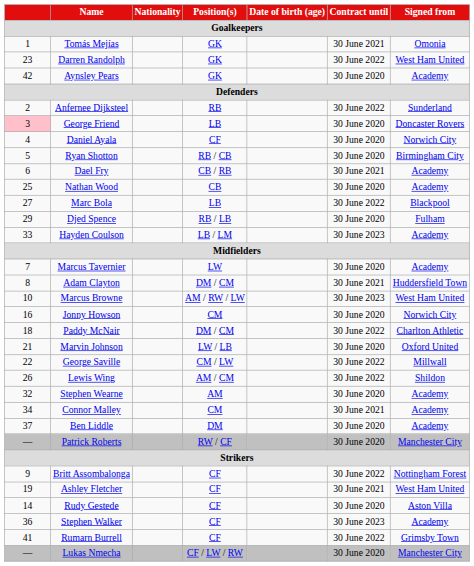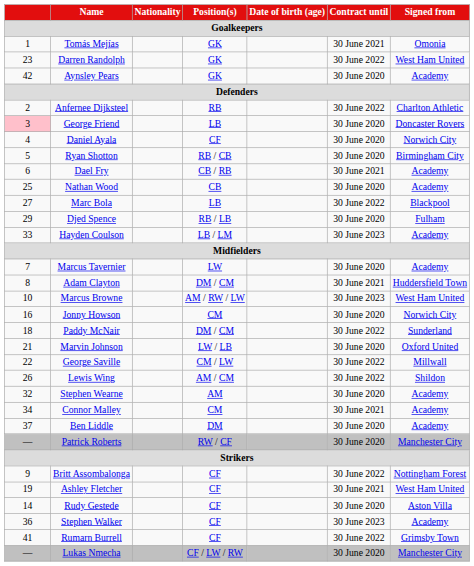 <table class="wikitable" style="text-align:center; font-size:90%;">
 <tr>
 <th style="background:#E20E0E; color:white; text-align:center; width:10%"></th>
 <th style="background:#E20E0E; color:white; text-align:center;">Name</th>
 <th style="background:#E20E0E; color:white; text-align:center;">Nationality</th>
 <th style="background:#E20E0E; color:white; text-align:center;">Position(s)</th>
 <th style="background:#E20E0E; color:white; text-align:center;">Date of birth (age)</th>
 <th style="background:#E20E0E; color:white; text-align:center;">Contract until</th>
 <th style="background:#E20E0E; color:white; text-align:center;">Signed from</th>
 </tr>
 <tr>
 <th colspan="7" style="background:#dcdcdc; text-align:center">Goalkeepers</th>
 </tr>
 <tr>
 <td>1</td>
 <td><a href='#'>Tomás Mejías</a></td>
 <td></td>
 <td><a href='#'>GK</a></td>
 <td></td>
 <td>30 June 2021</td>
 <td> <a href='#'>Omonia</a></td>
 </tr>
 <tr>
 <td>23</td>
 <td><a href='#'>Darren Randolph</a></td>
 <td></td>
 <td><a href='#'>GK</a></td>
 <td></td>
 <td>30 June 2022</td>
 <td><a href='#'>West Ham United</a></td>
 </tr>
 <tr>
 <td>42</td>
 <td><a href='#'>Aynsley Pears</a></td>
 <td></td>
 <td><a href='#'>GK</a></td>
 <td></td>
 <td>30 June 2020</td>
 <td><a href='#'>Academy</a></td>
 </tr>
 <tr>
 <th colspan="7" style="background:#dcdcdc; text-align:center">Defenders</th>
 </tr>
 <tr>
 <td>2</td>
 <td><a href='#'>Anfernee Dijksteel</a></td>
 <td></td>
 <td><a href='#'>RB</a></td>
 <td></td>
 <td>30 June 2022</td>
-<td><a href='#'>Sunderland</a></td>
+<td><a href='#'>Charlton Athletic</a></td>
 </tr>
 <tr>
 <td style="background: pink;">3</td>
 <td><a href='#'>George Friend</a> </td>
 <td></td>
 <td><a href='#'>LB</a></td>
 <td></td>
 <td>30 June 2020</td>
 <td><a href='#'>Doncaster Rovers</a></td>
 </tr>
 <tr>
 <td>4</td>
 <td><a href='#'>Daniel Ayala</a></td>
 <td></td>
 <td><a href='#'>CF</a></td>
 <td></td>
 <td>30 June 2020</td>
 <td><a href='#'>Norwich City</a></td>
 </tr>
 <tr>
 <td>5</td>
 <td><a href='#'>Ryan Shotton</a></td>
 <td></td>
 <td><a href='#'>RB</a> / <a href='#'>CB</a></td>
 <td></td>
 <td>30 June 2020</td>
 <td><a href='#'>Birmingham City</a></td>
 </tr>
 <tr>
 <td>6</td>
 <td><a href='#'>Dael Fry</a></td>
 <td></td>
 <td><a href='#'>CB</a> / <a href='#'>RB</a></td>
 <td></td>
 <td>30 June 2021</td>
 <td><a href='#'>Academy</a></td>
 </tr>
 <tr>
 <td>25</td>
 <td><a href='#'>Nathan Wood</a></td>
 <td></td>
 <td><a href='#'>CB</a></td>
 <td></td>
 <td>30 June 2020</td>
 <td><a href='#'>Academy</a></td>
 </tr>
 <tr>
 <td>27</td>
 <td><a href='#'>Marc Bola</a></td>
 <td></td>
 <td><a href='#'>LB</a></td>
 <td></td>
 <td>30 June 2022</td>
 <td><a href='#'>Blackpool</a></td>
 </tr>
 <tr>
 <td>29</td>
 <td><a href='#'>Djed Spence</a></td>
 <td></td>
 <td><a href='#'>RB</a> / <a href='#'>LB</a></td>
 <td></td>
 <td>30 June 2020</td>
 <td><a href='#'>Fulham</a></td>
 </tr>
 <tr>
 <td>33</td>
 <td><a href='#'>Hayden Coulson</a></td>
 <td></td>
 <td><a href='#'>LB</a> / <a href='#'>LM</a></td>
 <td></td>
 <td>30 June 2023</td>
 <td><a href='#'>Academy</a></td>
 </tr>
 <tr>
 <th colspan="7" style="background:#dcdcdc; text-align:center">Midfielders</th>
 </tr>
 <tr>
 <td>7</td>
 <td><a href='#'>Marcus Tavernier</a></td>
 <td></td>
 <td><a href='#'>LW</a></td>
 <td></td>
 <td>30 June 2020</td>
 <td><a href='#'>Academy</a></td>
 </tr>
 <tr>
 <td>8</td>
 <td><a href='#'>Adam Clayton</a></td>
 <td></td>
 <td><a href='#'>DM</a> / <a href='#'>CM</a></td>
 <td></td>
 <td>30 June 2021</td>
 <td><a href='#'>Huddersfield Town</a></td>
 </tr>
 <tr>
 <td>10</td>
 <td><a href='#'>Marcus Browne</a></td>
 <td></td>
 <td><a href='#'>AM</a> / <a href='#'>RW</a> / <a href='#'>LW</a></td>
 <td></td>
 <td>30 June 2023</td>
 <td><a href='#'>West Ham United</a></td>
 </tr>
 <tr>
 <td>16</td>
 <td><a href='#'>Jonny Howson</a></td>
 <td></td>
 <td><a href='#'>CM</a></td>
 <td></td>
 <td>30 June 2020</td>
 <td><a href='#'>Norwich City</a></td>
 </tr>
 <tr>
 <td>18</td>
 <td><a href='#'>Paddy McNair</a></td>
 <td></td>
 <td><a href='#'>DM</a> / <a href='#'>CM</a></td>
 <td></td>
 <td>30 June 2022</td>
-<td><a href='#'>Charlton Athletic</a></td>
+<td><a href='#'>Sunderland</a></td>
 </tr>
 <tr>
 <td>21</td>
 <td><a href='#'>Marvin Johnson</a></td>
 <td></td>
 <td><a href='#'>LW</a> / <a href='#'>LB</a></td>
 <td></td>
 <td>30 June 2020</td>
 <td><a href='#'>Oxford United</a></td>
 </tr>
 <tr>
 <td>22</td>
 <td><a href='#'>George Saville</a></td>
 <td></td>
 <td><a href='#'>CM</a> / <a href='#'>LW</a></td>
 <td></td>
 <td>30 June 2022</td>
 <td><a href='#'>Millwall</a></td>
 </tr>
 <tr>
 <td>26</td>
 <td><a href='#'>Lewis Wing</a></td>
 <td></td>
 <td><a href='#'>AM</a> / <a href='#'>CM</a></td>
 <td></td>
 <td>30 June 2022</td>
 <td><a href='#'>Shildon</a></td>
 </tr>
 <tr>
 <td>32</td>
 <td><a href='#'>Stephen Wearne</a></td>
 <td></td>
 <td><a href='#'>AM</a></td>
 <td></td>
 <td>30 June 2020</td>
 <td><a href='#'>Academy</a></td>
 </tr>
 <tr>
 <td>34</td>
 <td><a href='#'>Connor Malley</a></td>
 <td></td>
 <td><a href='#'>CM</a></td>
 <td></td>
 <td>30 June 2021</td>
 <td><a href='#'>Academy</a></td>
 </tr>
 <tr>
 <td>37</td>
 <td><a href='#'>Ben Liddle</a></td>
 <td></td>
 <td><a href='#'>DM</a></td>
 <td></td>
 <td>30 June 2020</td>
 <td><a href='#'>Academy</a></td>
 </tr>
 <tr>
 <td style="background:#C0C0C0;">—</td>
 <td style="background:#C0C0C0;"><a href='#'>Patrick Roberts</a></td>
 <td style="background:#C0C0C0;"></td>
 <td style="background:#C0C0C0;"><a href='#'>RW</a> / <a href='#'>CF</a></td>
 <td style="background:#C0C0C0;"></td>
 <td style="background:#C0C0C0;">30 June 2020</td>
 <td style="background:#C0C0C0;"><a href='#'>Manchester City</a></td>
 </tr>
 <tr>
 <th colspan="7" style="background:#dcdcdc; text-align:center">Strikers</th>
 </tr>
 <tr>
 <td>9</td>
 <td><a href='#'>Britt Assombalonga</a></td>
 <td></td>
 <td><a href='#'>CF</a></td>
 <td></td>
 <td>30 June 2022</td>
 <td><a href='#'>Nottingham Forest</a></td>
 </tr>
 <tr>
 <td>19</td>
 <td><a href='#'>Ashley Fletcher</a></td>
 <td></td>
 <td><a href='#'>CF</a></td>
 <td></td>
 <td>30 June 2021</td>
 <td><a href='#'>West Ham United</a></td>
 </tr>
 <tr>
 <td>14</td>
 <td><a href='#'>Rudy Gestede</a></td>
 <td></td>
 <td><a href='#'>CF</a></td>
 <td></td>
 <td>30 June 2020</td>
 <td><a href='#'>Aston Villa</a></td>
 </tr>
 <tr>
 <td>36</td>
 <td><a href='#'>Stephen Walker</a></td>
 <td></td>
 <td><a href='#'>CF</a></td>
 <td></td>
 <td>30 June 2023</td>
 <td><a href='#'>Academy</a></td>
 </tr>
 <tr>
 <td>41</td>
 <td><a href='#'>Rumarn Burrell</a></td>
 <td></td>
 <td><a href='#'>CF</a></td>
 <td></td>
 <td>30 June 2022</td>
 <td><a href='#'>Grimsby Town</a></td>
 </tr>
 <tr>
 <td style="background:#C0C0C0;">—</td>
 <td style="background:#C0C0C0;"><a href='#'>Lukas Nmecha</a></td>
 <td style="background:#C0C0C0;"></td>
 <td style="background:#C0C0C0;"><a href='#'>CF</a> / <a href='#'>LW</a> / <a href='#'>RW</a></td>
 <td style="background:#C0C0C0;"></td>
 <td style="background:#C0C0C0;">30 June 2020</td>
 <td style="background:#C0C0C0;"><a href='#'>Manchester City</a></td>
 </tr>
 </table>
